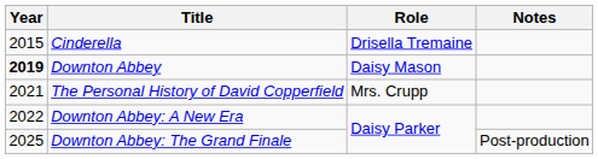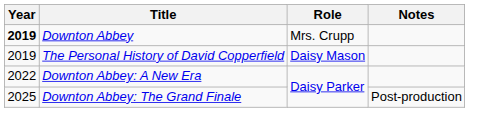 <table class="wikitable sortable">
 <tr>
 <th>Year</th>
 <th>Title</th>
 <th>Role</th>
 <th class="unsortable">Notes</th>
 </tr>
 <tr>
-<td>2015</td>
-<td><em><a href='#'>Cinderella</a></em></td>
-<td><a href='#'>Drisella Tremaine</a></td>
+<td><strong>2019</strong></td>
+<td><em><a href='#'>Downton Abbey</a></em></td>
+<td>Mrs. Crupp</td>
 <td></td>
 </tr>
 <tr>
-<td><strong>2019</strong></td>
-<td><em><a href='#'>Downton Abbey</a></em></td>
+<td>2019</td>
+<td><em><a href='#'>The Personal History of David Copperfield</a></em></td>
 <td><a href='#'>Daisy Mason</a></td>
-<td></td>
-</tr>
-<tr>
-<td>2021</td>
-<td><em><a href='#'>The Personal History of David Copperfield</a></em></td>
-<td>Mrs. Crupp</td>
 <td></td>
 </tr>
 <tr>
 <td>2022</td>
 <td><em><a href='#'>Downton Abbey: A New Era</a></em></td>
 <td rowspan="2"><a href='#'>Daisy Parker</a></td>
 <td></td>
 </tr>
 <tr>
 <td>2025</td>
 <td><em><a href='#'>Downton Abbey: The Grand Finale</a></em></td>
 <td>Post-production</td>
 </tr>
 </table>
